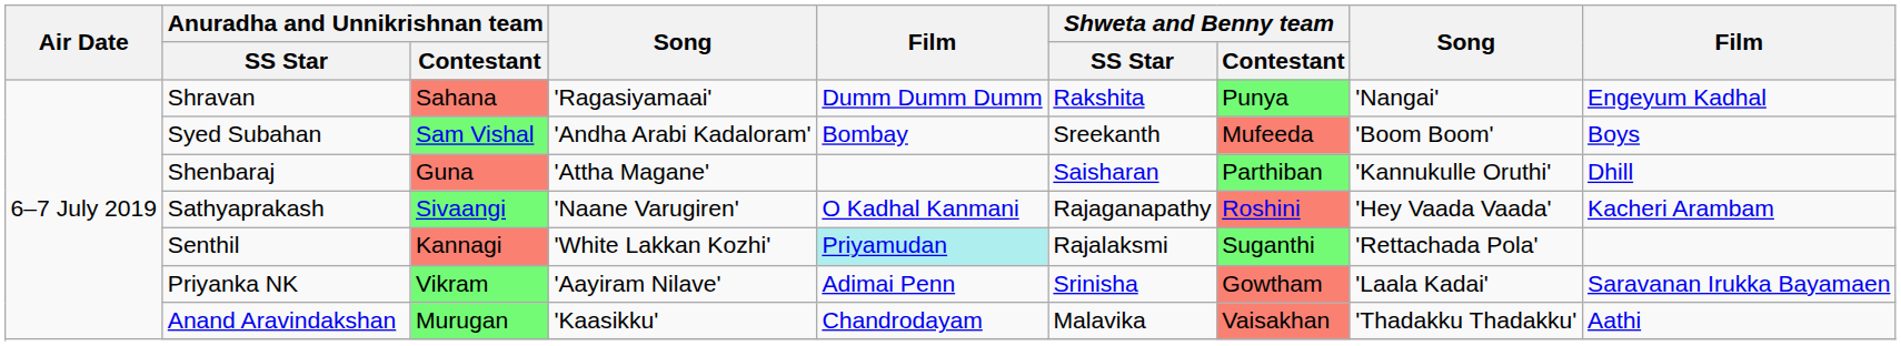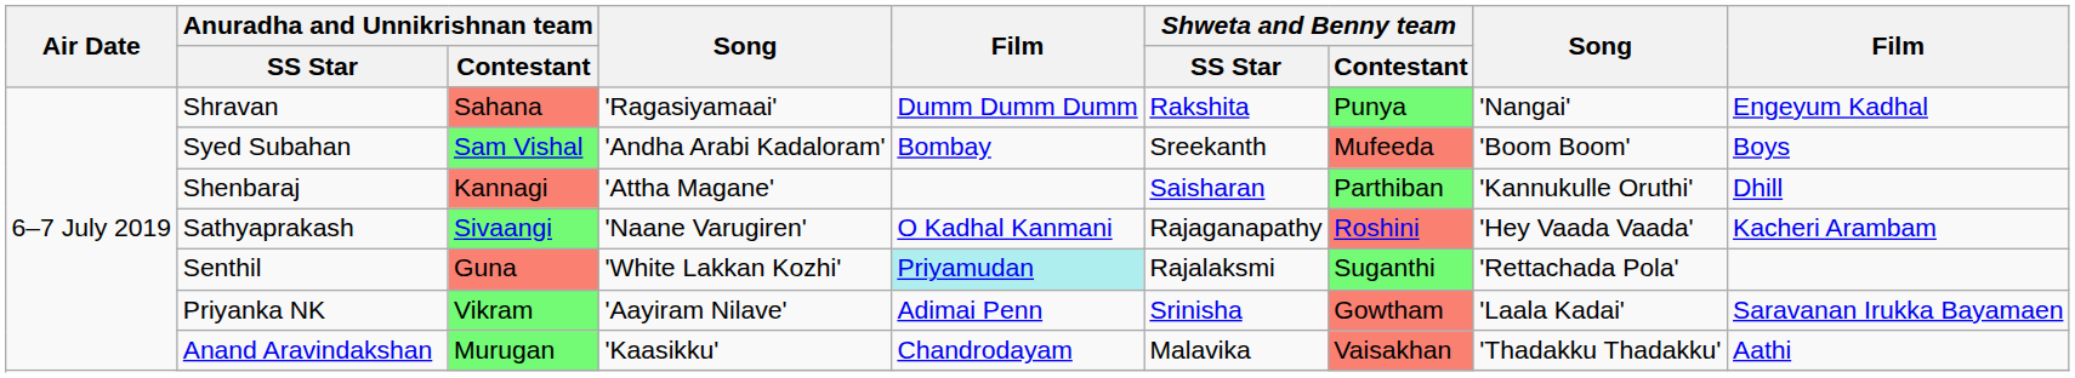 <table class="wikitable sortable">
 <tr>
 <th rowspan="2">Air Date</th>
 <th colspan="2">Anuradha and Unnikrishnan team</th>
 <th rowspan="2">Song</th>
 <th rowspan="2">Film</th>
 <th colspan="2"><em>Shweta and Benny team</em></th>
 <th rowspan="2">Song</th>
 <th rowspan="2">Film</th>
 </tr>
 <tr>
 <th>SS Star</th>
 <th>Contestant</th>
 <th>SS Star</th>
 <th>Contestant</th>
 </tr>
 <tr>
 <td rowspan="8">6–7 July 2019</td>
 <td>Shravan</td>
 <td style="background:salmon">Sahana</td>
 <td>'Ragasiyamaai'</td>
 <td><a href='#'>Dumm Dumm Dumm</a></td>
 <td><a href='#'>Rakshita</a></td>
 <td style="background:#73FB76;">Punya</td>
 <td>'Nangai'</td>
 <td><a href='#'>Engeyum Kadhal</a></td>
 </tr>
 <tr>
 <td>Syed Subahan</td>
 <td style="background:#73FB76;"><a href='#'>Sam Vishal</a></td>
 <td>'Andha Arabi Kadaloram'</td>
 <td><a href='#'>Bombay</a></td>
 <td>Sreekanth</td>
 <td style="background:salmon">Mufeeda</td>
 <td>'Boom Boom'</td>
 <td><a href='#'>Boys</a></td>
 </tr>
 <tr>
 <td>Shenbaraj</td>
-<td style="background:salmon">Guna</td>
+<td style="background:salmon">Kannagi</td>
 <td>'Attha Magane'</td>
 <td></td>
 <td><a href='#'>Saisharan</a></td>
 <td style="background:#73FB76;">Parthiban</td>
 <td>'Kannukulle Oruthi'</td>
 <td><a href='#'>Dhill</a></td>
 </tr>
 <tr>
 <td>Sathyaprakash</td>
 <td style="background:#73FB76;"><a href='#'>Sivaangi</a></td>
 <td>'Naane Varugiren'</td>
 <td><a href='#'>O Kadhal Kanmani</a></td>
 <td>Rajaganapathy</td>
 <td style="background:salmon"><a href='#'>Roshini</a></td>
 <td>'Hey Vaada Vaada'</td>
 <td><a href='#'>Kacheri Arambam</a></td>
 </tr>
 <tr>
 <td>Senthil</td>
-<td style="background:salmon">Kannagi</td>
+<td style="background:salmon">Guna</td>
 <td>'White Lakkan Kozhi'</td>
 <td style="background: paleturquoise;"><a href='#'>Priyamudan</a></td>
 <td>Rajalaksmi</td>
 <td style="background:#73FB76;">Suganthi</td>
 <td>'Rettachada Pola'</td>
 <td></td>
 </tr>
 <tr>
 <td>Priyanka NK</td>
 <td style="background:#73FB76">Vikram</td>
 <td>'Aayiram Nilave'</td>
 <td><a href='#'>Adimai Penn</a></td>
 <td><a href='#'>Srinisha</a></td>
 <td style="background:salmon">Gowtham</td>
 <td>'Laala Kadai'</td>
 <td><a href='#'>Saravanan Irukka Bayamaen</a></td>
 </tr>
 <tr>
 <td><a href='#'>Anand Aravindakshan</a></td>
 <td style="background:#73FB76">Murugan</td>
 <td>'Kaasikku'</td>
 <td><a href='#'>Chandrodayam</a></td>
 <td>Malavika</td>
 <td style="background:salmon">Vaisakhan</td>
 <td>'Thadakku Thadakku'</td>
 <td><a href='#'>Aathi</a></td>
 </tr>
 <tr>
 </tr>
 </table>
